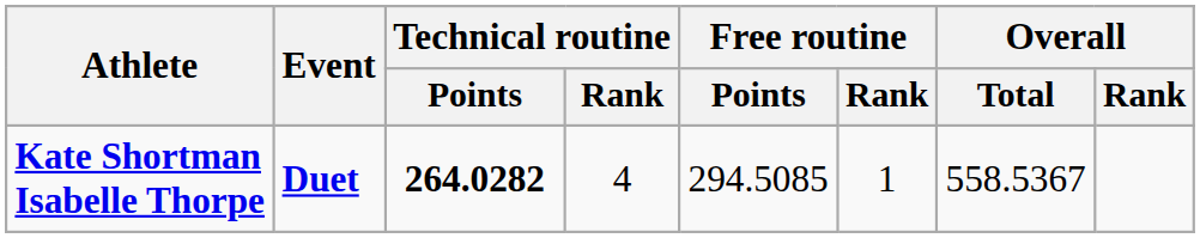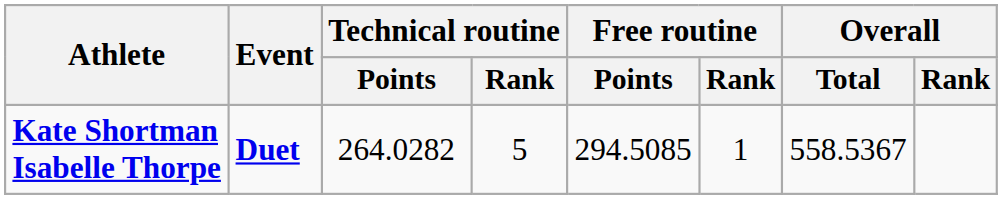 <table class="wikitable" style="font-size:90%">
 <tr>
 <th rowspan="2">Athlete</th>
 <th rowspan="2">Event</th>
 <th colspan=2>Technical routine</th>
 <th colspan=2>Free routine</th>
 <th colspan=2>Overall</th>
 </tr>
 <tr style="font-size:95%">
 <th>Points</th>
 <th>Rank</th>
 <th>Points</th>
 <th>Rank</th>
 <th>Total</th>
 <th>Rank</th>
 </tr>
 <tr align=center>
 <td align=left><strong><a href='#'>Kate Shortman</a><br><a href='#'>Isabelle Thorpe</a></strong></td>
 <td align=left><strong><a href='#'>Duet</a></strong></td>
-<td><strong>264.0282</strong></td>
-<td>4</td>
+<td>264.0282</td>
+<td>5</td>
 <td>294.5085</td>
 <td>1</td>
 <td>558.5367</td>
 <td></td>
 </tr>
 </table>
